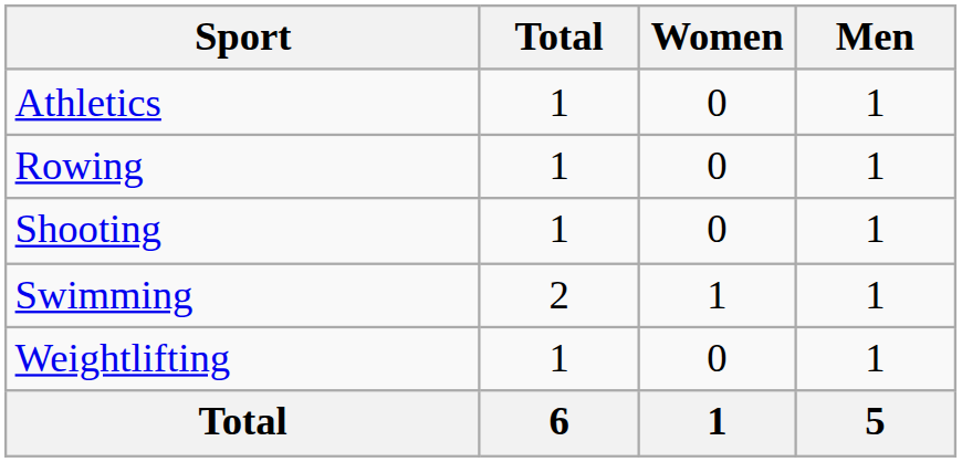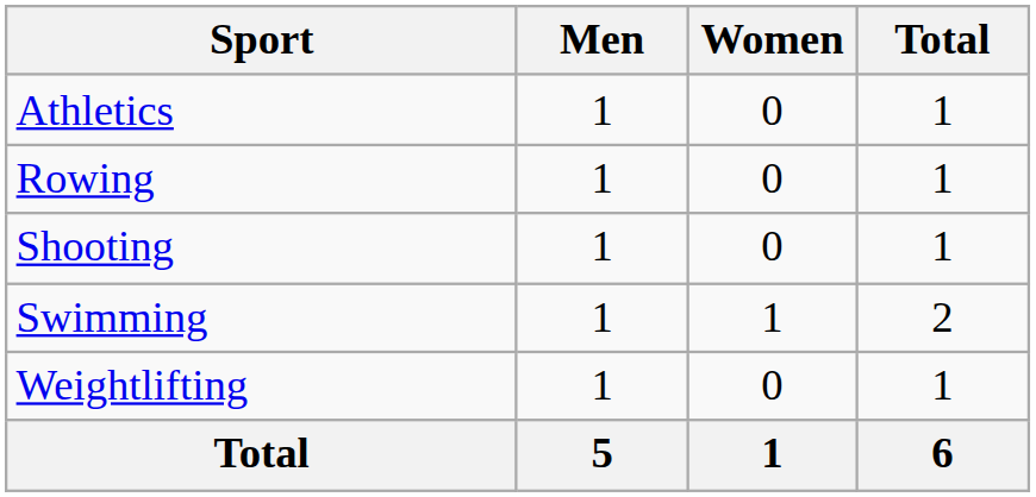 <table class="wikitable sortable" style="text-align:center;">
 <tr>
 <th width=180>Sport</th>
+<th width=55>Men</th>
+<th width=55>Women</th>
 <th width=55>Total</th>
-<th width=55>Women</th>
-<th width=55>Men</th>
 </tr>
 <tr>
 <td align=left><a href='#'>Athletics</a></td>
 <td>1</td>
 <td>0</td>
 <td>1</td>
 </tr>
 <tr>
 <td align=left><a href='#'>Rowing</a></td>
 <td>1</td>
 <td>0</td>
 <td>1</td>
 </tr>
 <tr>
 <td align=left><a href='#'>Shooting</a></td>
 <td>1</td>
 <td>0</td>
 <td>1</td>
 </tr>
 <tr>
 <td align=left><a href='#'>Swimming</a></td>
-<td>2</td>
 <td>1</td>
 <td>1</td>
+<td>2</td>
 </tr>
 <tr>
 <td align=left><a href='#'>Weightlifting</a></td>
 <td>1</td>
 <td>0</td>
 <td>1</td>
 </tr>
 <tr>
 <th>Total</th>
+<th>5</th>
+<th>1</th>
 <th>6</th>
-<th>1</th>
-<th>5</th>
 </tr>
 </table>
